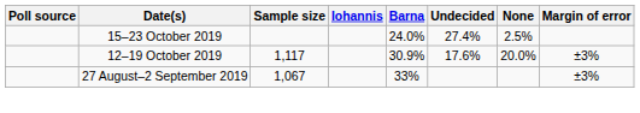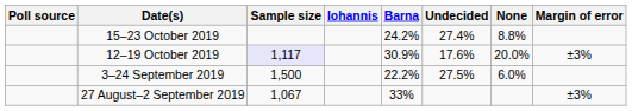 <table class="wikitable" style="text-align:center;font-size:small;">
 <tr>
 <th>Poll source</th>
 <th>Date(s)</th>
 <th>Sample size</th>
 <th><a href='#'>Iohannis</a></th>
 <th><a href='#'>Barna</a></th>
 <th>Undecided</th>
 <th>None</th>
 <th>Margin of error</th>
 </tr>
 <tr>
 <td></td>
 <td>15–23 October 2019</td>
 <td></td>
 <td> </td>
-<td>24.0% </td>
+<td>24.2% </td>
 <td>27.4% </td>
-<td>2.5% </td>
+<td>8.8% </td>
 <td></td>
 </tr>
 <tr>
 <td></td>
 <td>12–19 October 2019</td>
-<td>1,117</td>
+<td style="background: lavender;">1,117</td>
 <td></td>
 <td>30.9%</td>
 <td>17.6%</td>
 <td>20.0%</td>
 <td>±3%</td>
+</tr>
+<tr>
+<td></td>
+<td>3–24 September 2019</td>
+<td>1,500</td>
+<td></td>
+<td>22.2%</td>
+<td>27.5%</td>
+<td>6.0%</td>
+<td></td>
 </tr>
 <tr>
 <td></td>
 <td>27 August–2 September 2019</td>
 <td>1,067</td>
 <td></td>
 <td>33%</td>
 <td></td>
 <td></td>
 <td>±3%</td>
 </tr>
 </table>
